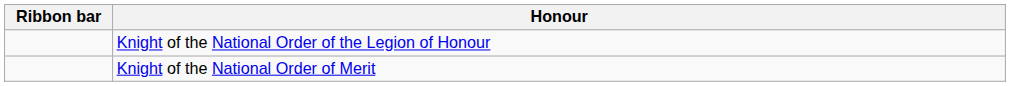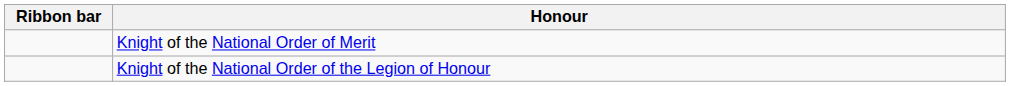 <table class="wikitable"  style="width: 50%">
 <tr>
 <th style="width:100px;">Ribbon bar</th>
 <th>Honour</th>
 </tr>
 <tr>
 <td></td>
-<td><a href='#'>Knight</a> of the <a href='#'>National Order of the Legion of Honour</a></td>
+<td><a href='#'>Knight</a> of the <a href='#'>National Order of Merit</a></td>
 </tr>
 <tr>
 <td></td>
-<td><a href='#'>Knight</a> of the <a href='#'>National Order of Merit</a></td>
+<td><a href='#'>Knight</a> of the <a href='#'>National Order of the Legion of Honour</a></td>
 </tr>
 </table>
